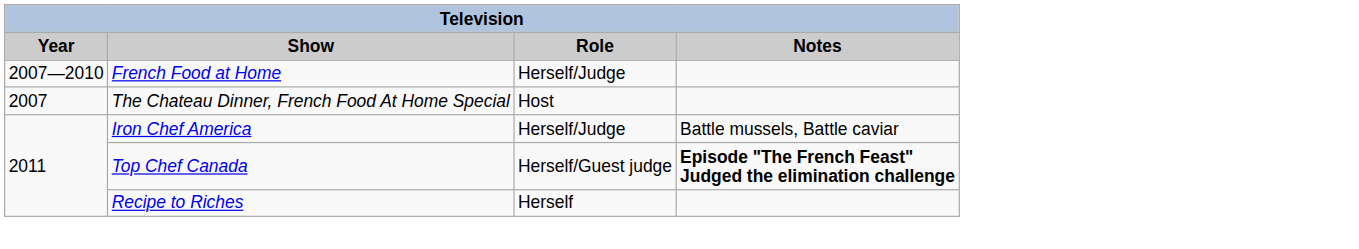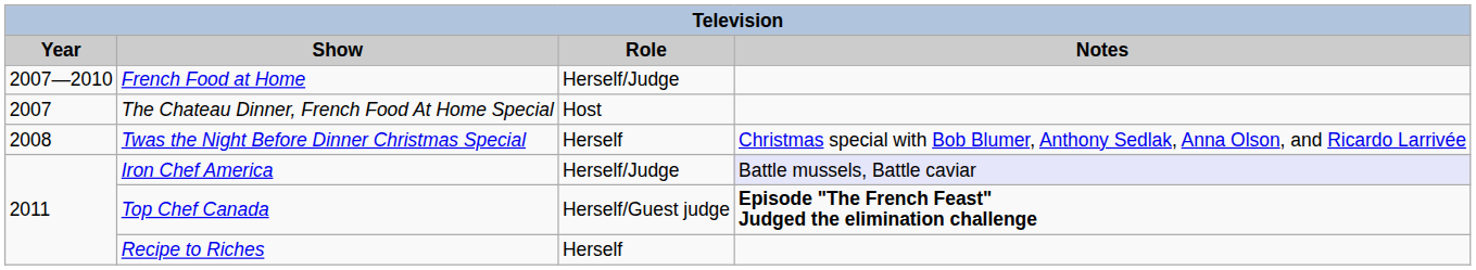 <table class="wikitable" style="font-size:90%;">
 <tr>
 <th colspan=4 style="background:#B0C4DE;">Television</th>
 </tr>
 <tr align="center">
 <th style="background: #CCCCCC;">Year</th>
 <th style="background: #CCCCCC;">Show</th>
 <th style="background: #CCCCCC;">Role</th>
 <th style="background: #CCCCCC;">Notes</th>
 </tr>
 <tr>
 <td>2007—2010</td>
 <td><em><a href='#'>French Food at Home</a></em></td>
 <td>Herself/Judge</td>
 <td></td>
 </tr>
 <tr>
 <td>2007</td>
 <td><em>The Chateau Dinner, French Food At Home Special</em></td>
 <td>Host</td>
 <td></td>
 </tr>
 <tr>
+<td>2008</td>
+<td><em><a href='#'>Twas the Night Before Dinner Christmas Special</a></em></td>
+<td>Herself</td>
+<td><a href='#'>Christmas</a> special with <a href='#'>Bob Blumer</a>, <a href='#'>Anthony Sedlak</a>, <a href='#'>Anna Olson</a>, and <a href='#'>Ricardo Larrivée</a></td>
+</tr>
+<tr>
 <td rowspan="3">2011</td>
 <td><em><a href='#'>Iron Chef America</a></em></td>
 <td>Herself/Judge</td>
-<td>Battle mussels, Battle caviar</td>
+<td style="background: lavender;">Battle mussels, Battle caviar</td>
 </tr>
 <tr>
 <td><em><a href='#'>Top Chef Canada</a></em></td>
 <td>Herself/Guest judge</td>
 <td><strong>Episode "The French Feast"<br>Judged the elimination challenge</strong></td>
 </tr>
 <tr>
 <td><em><a href='#'>Recipe to Riches</a></em></td>
 <td>Herself</td>
 <td></td>
 </tr>
 </table>
